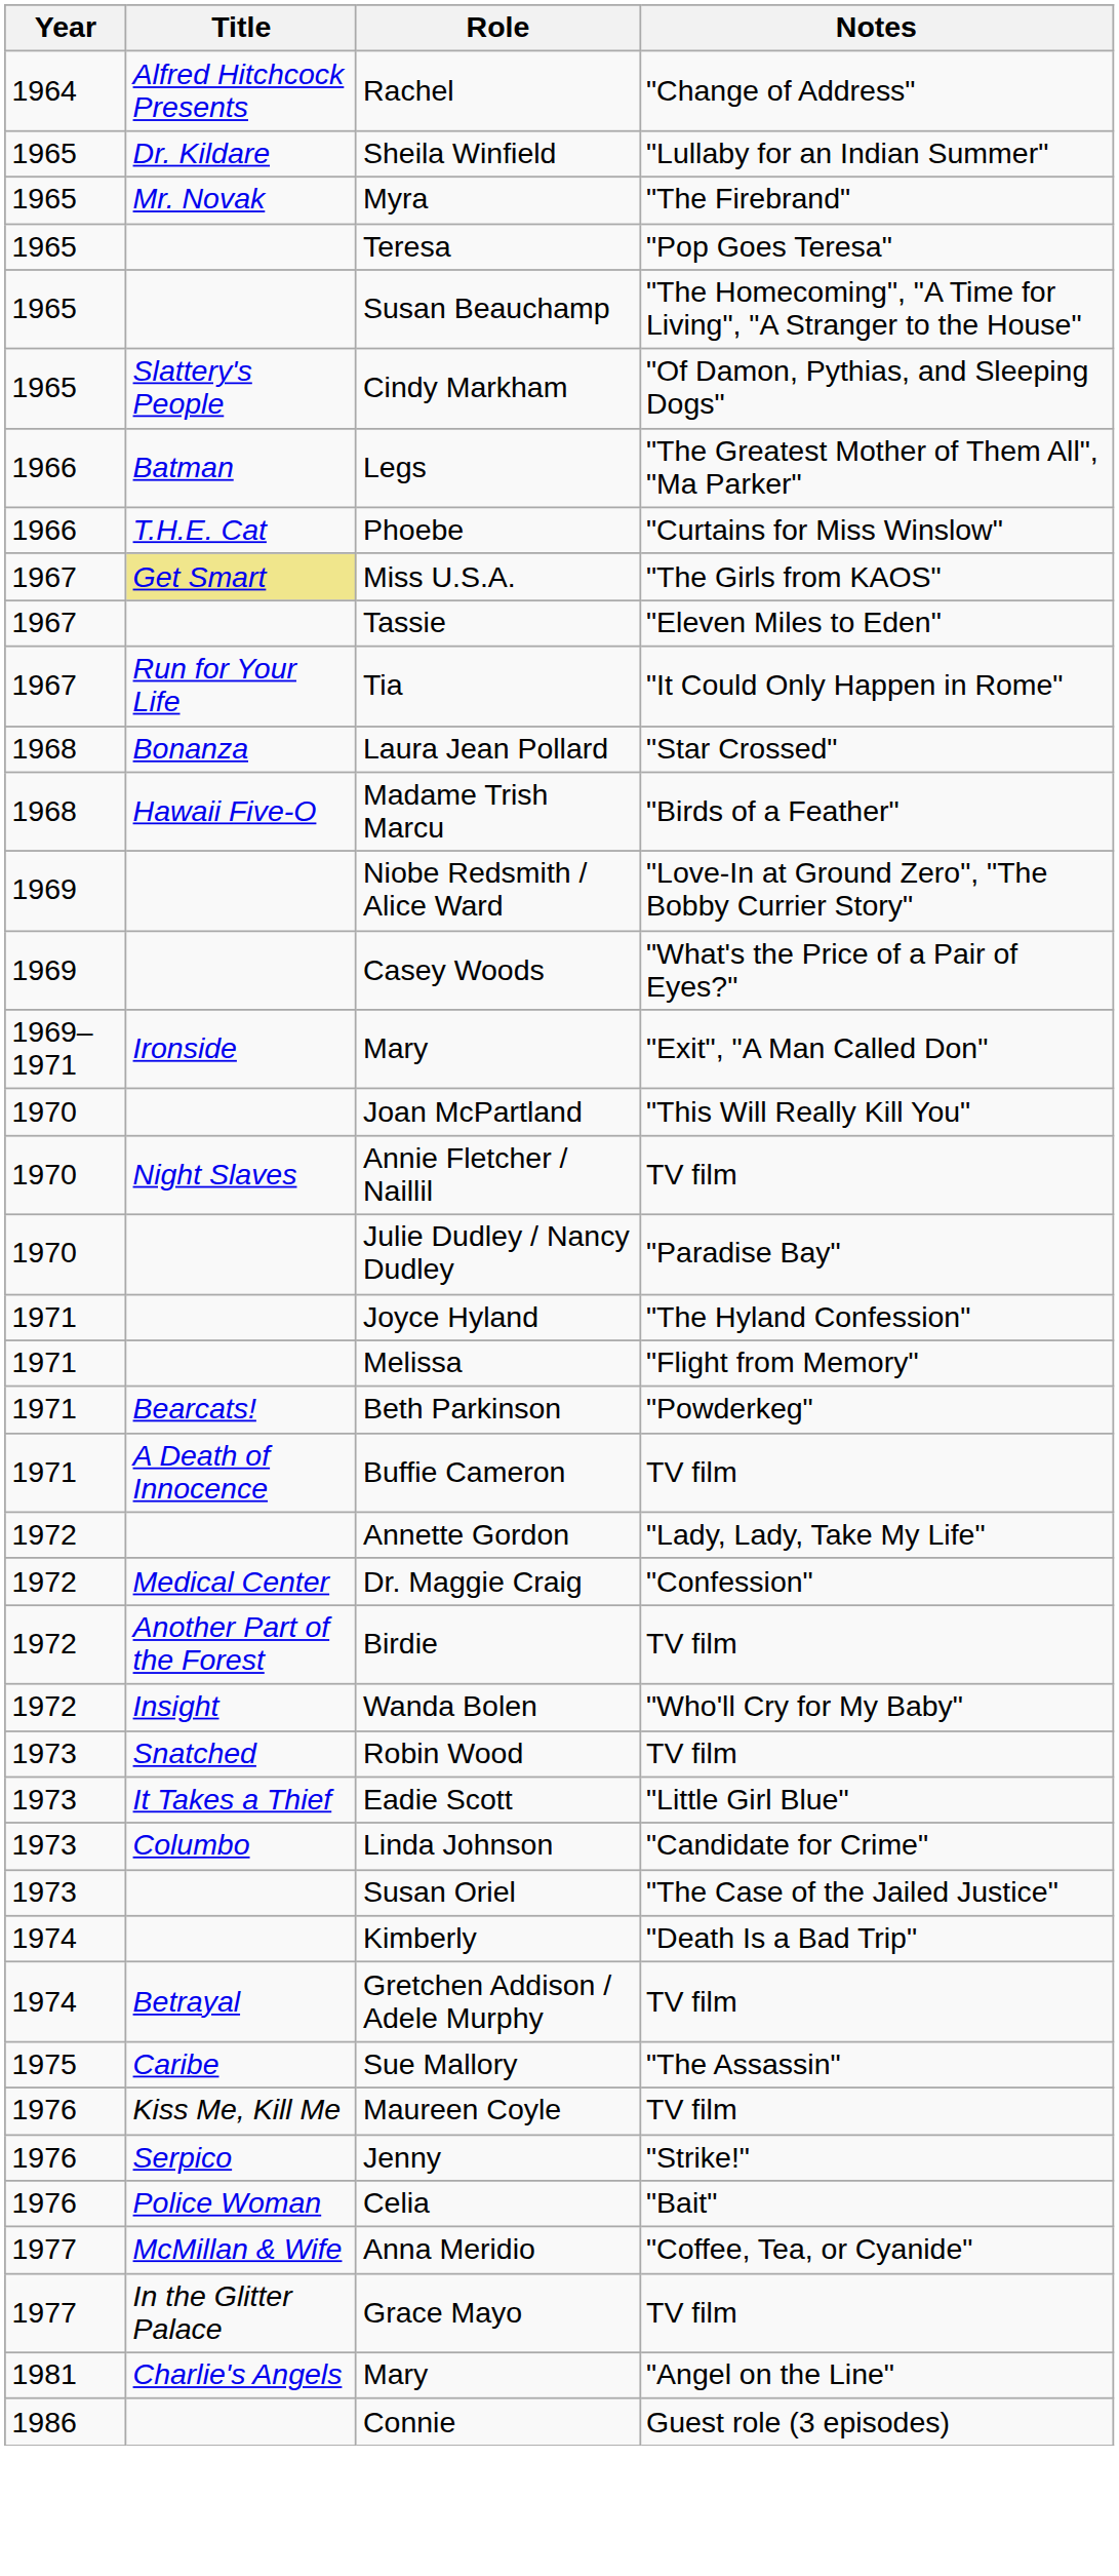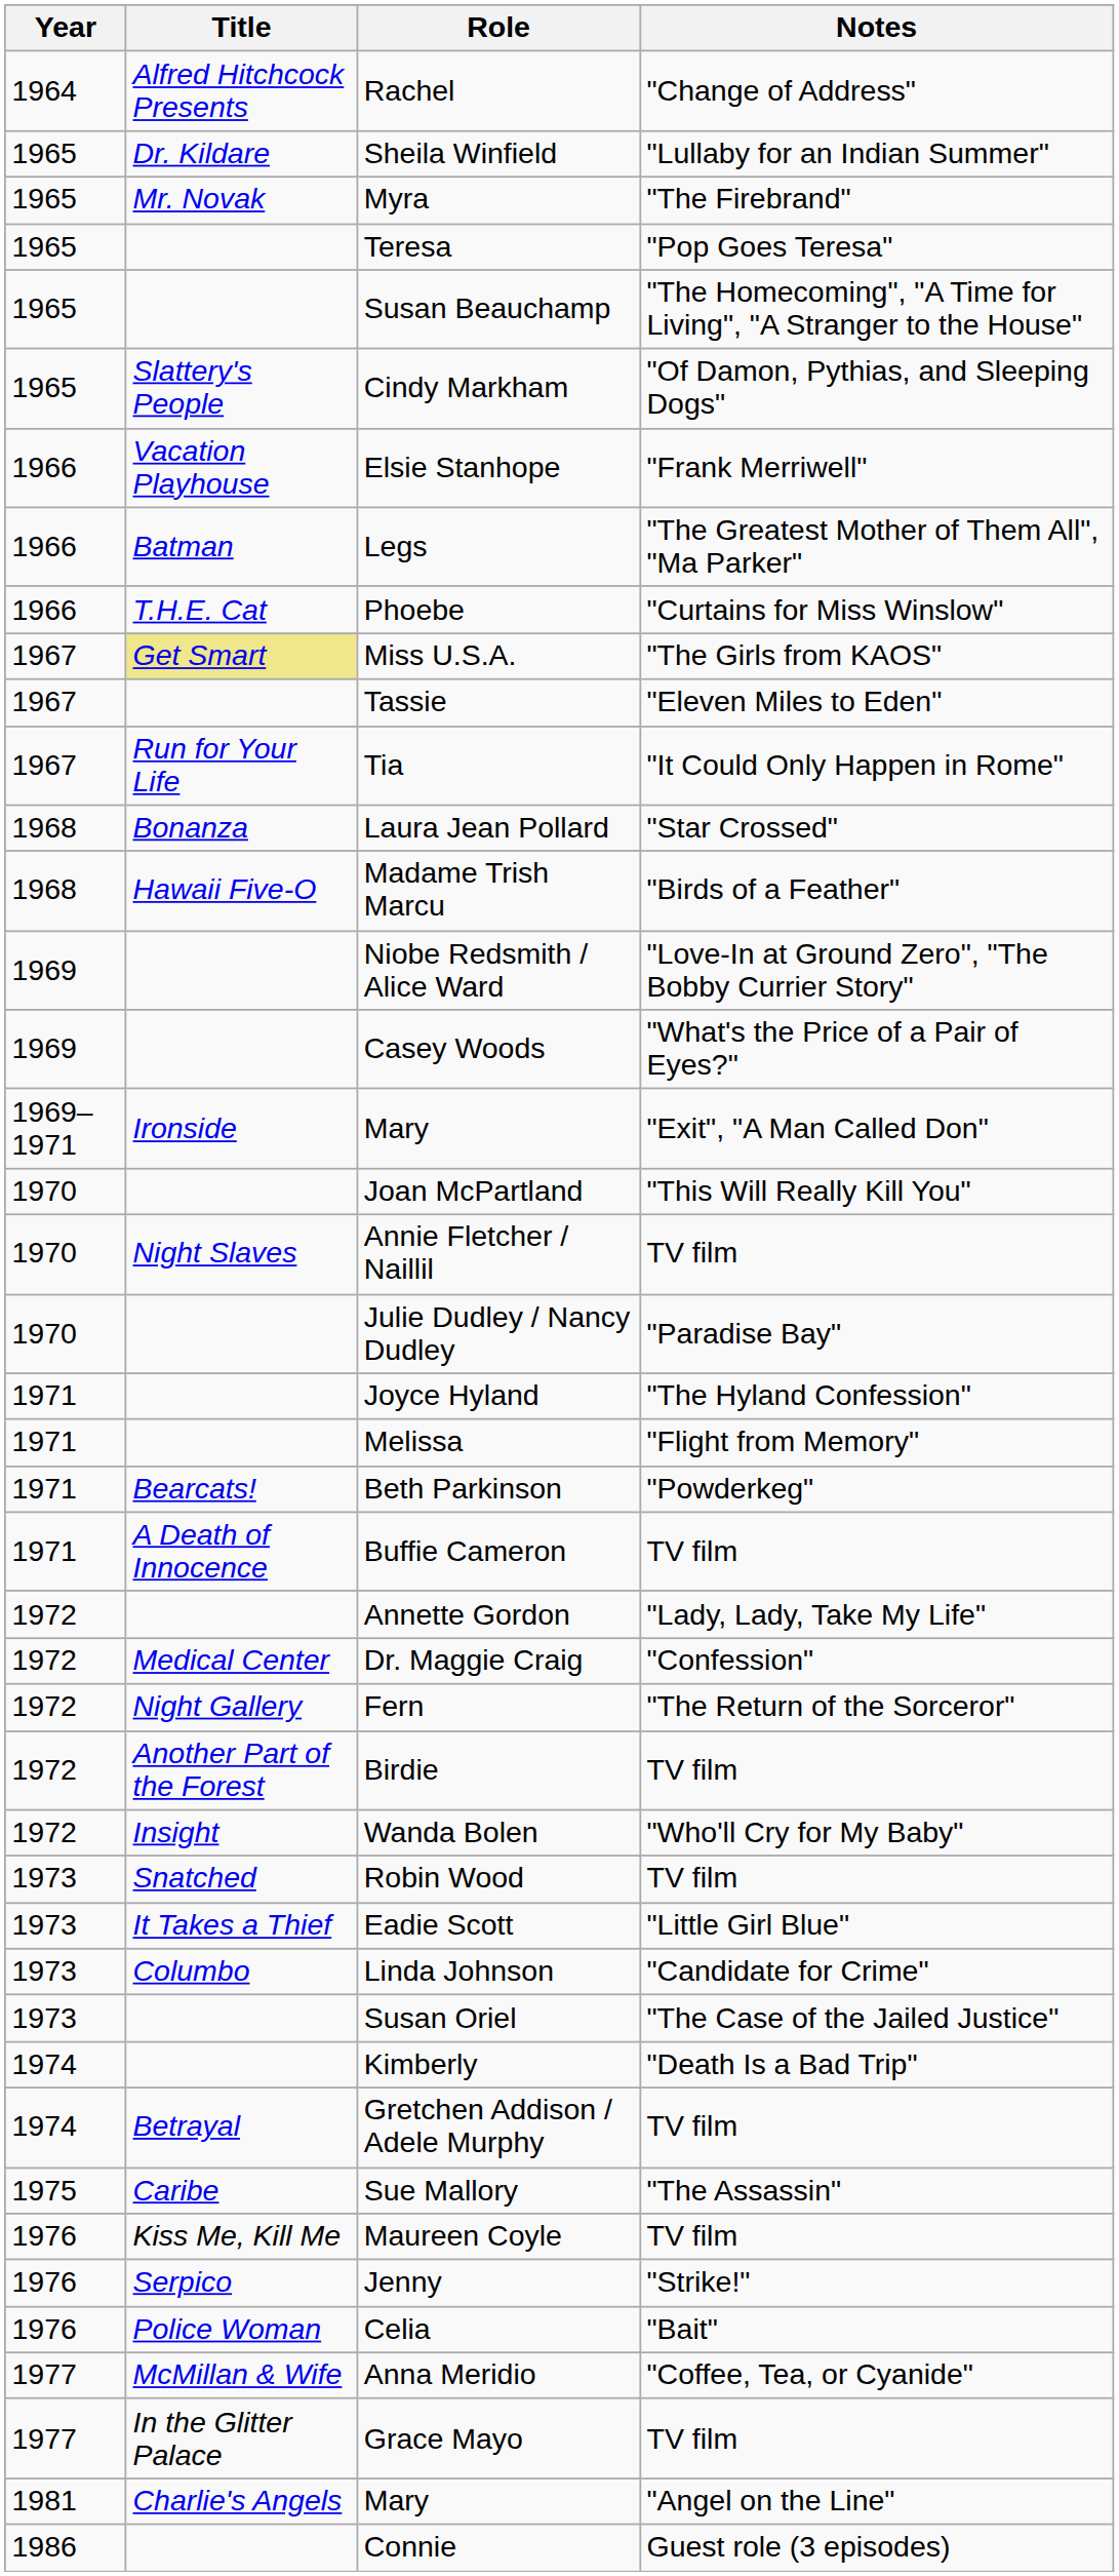 <table class="wikitable sortable">
 <tr>
 <th>Year</th>
 <th>Title</th>
 <th>Role</th>
 <th class="unsortable">Notes</th>
 </tr>
 <tr>
 <td>1964</td>
 <td><em><a href='#'>Alfred Hitchcock Presents</a></em></td>
 <td>Rachel</td>
 <td>"Change of Address"</td>
 </tr>
 <tr>
 <td>1965</td>
 <td><em><a href='#'>Dr. Kildare</a></em></td>
 <td>Sheila Winfield</td>
 <td>"Lullaby for an Indian Summer"</td>
 </tr>
 <tr>
 <td>1965</td>
 <td><em><a href='#'>Mr. Novak</a></em></td>
 <td>Myra</td>
 <td>"The Firebrand"</td>
 </tr>
 <tr>
 <td>1965</td>
 <td><em></em></td>
 <td>Teresa</td>
 <td>"Pop Goes Teresa"</td>
 </tr>
 <tr>
 <td>1965</td>
 <td><em></em></td>
 <td>Susan Beauchamp</td>
 <td>"The Homecoming", "A Time for Living", "A Stranger to the House"</td>
 </tr>
 <tr>
 <td>1965</td>
 <td><em><a href='#'>Slattery's People</a></em></td>
 <td>Cindy Markham</td>
 <td>"Of Damon, Pythias, and Sleeping Dogs"</td>
+</tr>
+<tr>
+<td>1966</td>
+<td><em><a href='#'>Vacation Playhouse</a></em></td>
+<td>Elsie Stanhope</td>
+<td>"Frank Merriwell"</td>
 </tr>
 <tr>
 <td>1966</td>
 <td><em><a href='#'>Batman</a></em></td>
 <td>Legs</td>
 <td>"The Greatest Mother of Them All", "Ma Parker"</td>
 </tr>
 <tr>
 <td>1966</td>
 <td><em><a href='#'>T.H.E. Cat</a></em></td>
 <td>Phoebe</td>
 <td>"Curtains for Miss Winslow"</td>
 </tr>
 <tr>
 <td>1967</td>
 <td style="background: khaki;"><em><a href='#'>Get Smart</a></em></td>
 <td>Miss U.S.A.</td>
 <td>"The Girls from KAOS"</td>
 </tr>
 <tr>
 <td>1967</td>
 <td><em></em></td>
 <td>Tassie</td>
 <td>"Eleven Miles to Eden"</td>
 </tr>
 <tr>
 <td>1967</td>
 <td><em><a href='#'>Run for Your Life</a></em></td>
 <td>Tia</td>
 <td>"It Could Only Happen in Rome"</td>
 </tr>
 <tr>
 <td>1968</td>
 <td><em><a href='#'>Bonanza</a></em></td>
 <td>Laura Jean Pollard</td>
 <td>"Star Crossed"</td>
 </tr>
 <tr>
 <td>1968</td>
 <td><em><a href='#'>Hawaii Five-O</a></em></td>
 <td>Madame Trish Marcu</td>
 <td>"Birds of a Feather"</td>
 </tr>
 <tr>
 <td>1969</td>
 <td><em></em></td>
 <td>Niobe Redsmith / Alice Ward</td>
 <td>"Love-In at Ground Zero", "The Bobby Currier Story"</td>
 </tr>
 <tr>
 <td>1969</td>
 <td><em></em></td>
 <td>Casey Woods</td>
 <td>"What's the Price of a Pair of Eyes?"</td>
 </tr>
 <tr>
 <td>1969–1971</td>
 <td><em><a href='#'>Ironside</a></em></td>
 <td>Mary</td>
 <td>"Exit", "A Man Called Don"</td>
 </tr>
 <tr>
 <td>1970</td>
 <td><em></em></td>
 <td>Joan McPartland</td>
 <td>"This Will Really Kill You"</td>
 </tr>
 <tr>
 <td>1970</td>
 <td><em><a href='#'>Night Slaves</a></em></td>
 <td>Annie Fletcher / Naillil</td>
 <td>TV film</td>
 </tr>
 <tr>
 <td>1970</td>
 <td><em></em></td>
 <td>Julie Dudley / Nancy Dudley</td>
 <td>"Paradise Bay"</td>
 </tr>
 <tr>
 <td>1971</td>
 <td><em></em></td>
 <td>Joyce Hyland</td>
 <td>"The Hyland Confession"</td>
 </tr>
 <tr>
 <td>1971</td>
 <td><em></em></td>
 <td>Melissa</td>
 <td>"Flight from Memory"</td>
 </tr>
 <tr>
 <td>1971</td>
 <td><em><a href='#'>Bearcats!</a></em></td>
 <td>Beth Parkinson</td>
 <td>"Powderkeg"</td>
 </tr>
 <tr>
 <td>1971</td>
 <td><em><a href='#'>A Death of Innocence</a></em></td>
 <td>Buffie Cameron</td>
 <td>TV film</td>
 </tr>
 <tr>
 <td>1972</td>
 <td><em></em></td>
 <td>Annette Gordon</td>
 <td>"Lady, Lady, Take My Life"</td>
 </tr>
 <tr>
 <td>1972</td>
 <td><em><a href='#'>Medical Center</a></em></td>
 <td>Dr. Maggie Craig</td>
 <td>"Confession"</td>
 </tr>
 <tr>
 <td>1972</td>
+<td><em><a href='#'>Night Gallery</a></em></td>
+<td>Fern</td>
+<td>"The Return of the Sorceror"</td>
+</tr>
+<tr>
+<td>1972</td>
 <td><em><a href='#'>Another Part of the Forest</a></em></td>
 <td>Birdie</td>
 <td>TV film</td>
 </tr>
 <tr>
 <td>1972</td>
 <td><em><a href='#'>Insight</a></em></td>
 <td>Wanda Bolen</td>
 <td>"Who'll Cry for My Baby"</td>
 </tr>
 <tr>
 <td>1973</td>
 <td><em><a href='#'>Snatched</a></em></td>
 <td>Robin Wood</td>
 <td>TV film</td>
 </tr>
 <tr>
 <td>1973</td>
 <td><em><a href='#'>It Takes a Thief</a></em></td>
 <td>Eadie Scott</td>
 <td>"Little Girl Blue"</td>
 </tr>
 <tr>
 <td>1973</td>
 <td><em><a href='#'>Columbo</a></em></td>
 <td>Linda Johnson</td>
 <td>"Candidate for Crime"</td>
 </tr>
 <tr>
 <td>1973</td>
 <td><em></em></td>
 <td>Susan Oriel</td>
 <td>"The Case of the Jailed Justice"</td>
 </tr>
 <tr>
 <td>1974</td>
 <td><em></em></td>
 <td>Kimberly</td>
 <td>"Death Is a Bad Trip"</td>
 </tr>
 <tr>
 <td>1974</td>
 <td><em><a href='#'>Betrayal</a></em></td>
 <td>Gretchen Addison / Adele Murphy</td>
 <td>TV film</td>
 </tr>
 <tr>
 <td>1975</td>
 <td><em><a href='#'>Caribe</a></em></td>
 <td>Sue Mallory</td>
 <td>"The Assassin"</td>
 </tr>
 <tr>
 <td>1976</td>
 <td><em>Kiss Me, Kill Me</em></td>
 <td>Maureen Coyle</td>
 <td>TV film</td>
 </tr>
 <tr>
 <td>1976</td>
 <td><em><a href='#'>Serpico</a></em></td>
 <td>Jenny</td>
 <td>"Strike!"</td>
 </tr>
 <tr>
 <td>1976</td>
 <td><em><a href='#'>Police Woman</a></em></td>
 <td>Celia</td>
 <td>"Bait"</td>
 </tr>
 <tr>
 <td>1977</td>
 <td><em><a href='#'>McMillan & Wife</a></em></td>
 <td>Anna Meridio</td>
 <td>"Coffee, Tea, or Cyanide"</td>
 </tr>
 <tr>
 <td>1977</td>
 <td><em>In the Glitter Palace</em></td>
 <td>Grace Mayo</td>
 <td>TV film</td>
 </tr>
 <tr>
 <td>1981</td>
 <td><em><a href='#'>Charlie's Angels</a></em></td>
 <td>Mary</td>
 <td>"Angel on the Line"</td>
 </tr>
 <tr>
 <td>1986</td>
 <td><em></em></td>
 <td>Connie</td>
 <td>Guest role (3 episodes)</td>
 </tr>
 </table>
